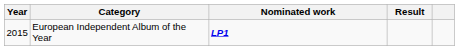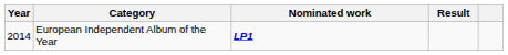 <table class="wikitable" style="width:85%;">
 <tr>
 <th width=5%>Year</th>
 <th style="width:40%;">Category</th>
 <th style="width:40%;">Nominated work</th>
 <th style="width:10%;">Result</th>
 <th width=5%></th>
 </tr>
 <tr>
-<td>2015</td>
+<td>2014</td>
 <td>European Independent Album of the Year</td>
 <td><strong><em><a href='#'>LP1</a></em></strong></td>
 <td></td>
 <td></td>
 </tr>
 </table>
